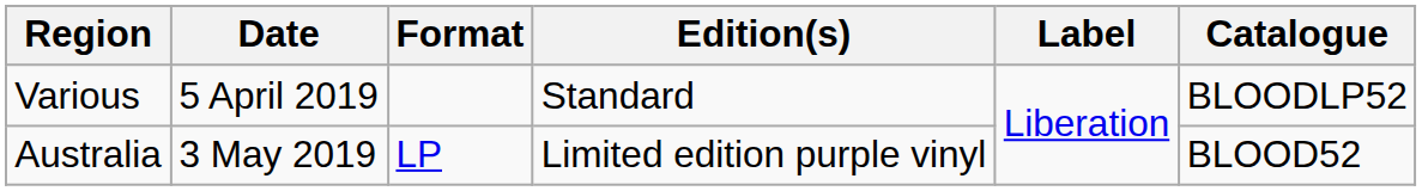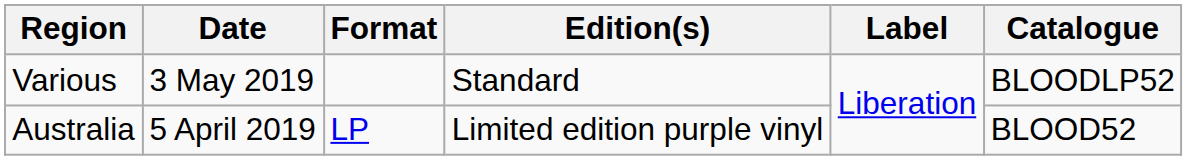 <table class="wikitable plainrowheaders">
 <tr>
 <th scope="col">Region</th>
 <th scope="col">Date</th>
 <th scope="col">Format</th>
 <th scope="col">Edition(s)</th>
 <th scope="col">Label</th>
 <th scope="col">Catalogue</th>
 </tr>
 <tr>
 <td>Various</td>
-<td>5 April 2019</td>
+<td>3 May 2019</td>
 <td></td>
 <td>Standard</td>
 <td rowspan="2"><a href='#'>Liberation</a></td>
 <td>BLOODLP52</td>
 </tr>
 <tr>
 <td>Australia</td>
-<td>3 May 2019</td>
+<td>5 April 2019</td>
 <td><a href='#'>LP</a></td>
 <td>Limited edition purple vinyl</td>
 <td>BLOOD52</td>
 </tr>
 </table>
